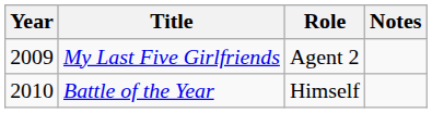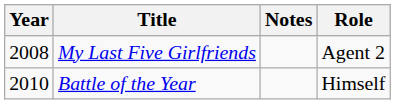 <table class="wikitable">
 <tr style="background:#b0c4de; text-align:center;">
 <th>Year</th>
 <th>Title</th>
+<th>Notes</th>
 <th>Role</th>
-<th>Notes</th>
 </tr>
 <tr>
-<td>2009</td>
+<td>2008</td>
 <td><em><a href='#'>My Last Five Girlfriends</a></em></td>
+<td></td>
 <td>Agent 2</td>
-<td></td>
 </tr>
 <tr>
 <td>2010</td>
 <td><em><a href='#'>Battle of the Year</a></em></td>
+<td></td>
 <td>Himself</td>
-<td></td>
 </tr>
 </table>
